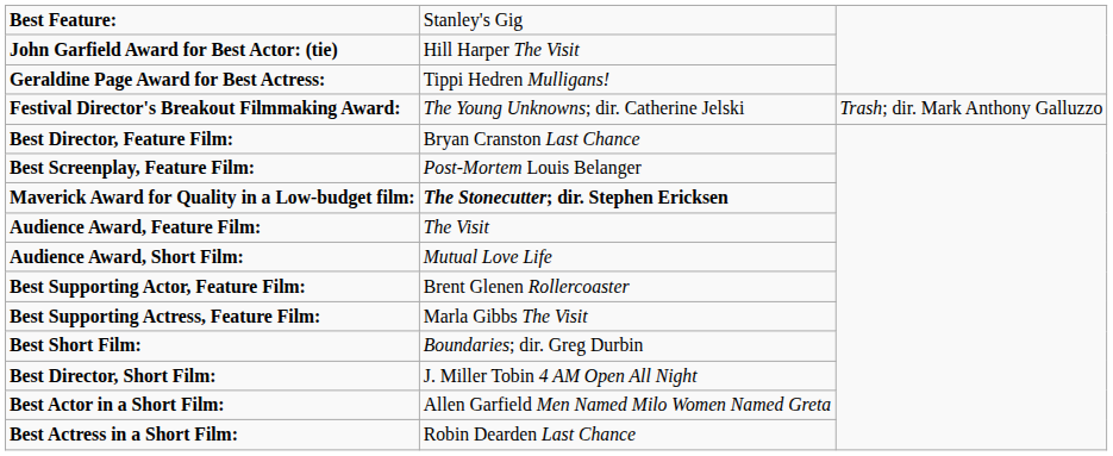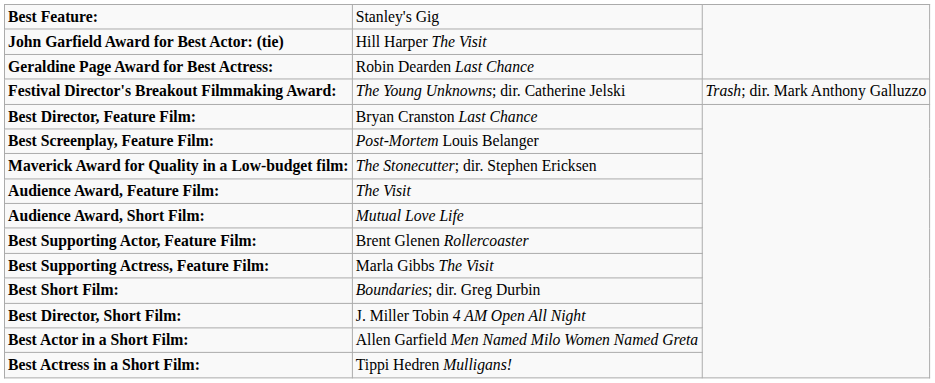 <table class="wikitable">
 <tr>
 <td><strong>Best Feature:</strong></td>
 <td>Stanley's Gig</td>
 </tr>
 <tr>
 <td><strong>John Garfield Award for Best Actor: (tie)</strong></td>
 <td>Hill Harper <em>The Visit</em></td>
 </tr>
 <tr>
 <td><strong>Geraldine Page Award for Best Actress:</strong></td>
-<td>Tippi Hedren <em>Mulligans!</em></td>
+<td>Robin Dearden <em>Last Chance</em></td>
 </tr>
 <tr>
 <td><strong>Festival Director's Breakout Filmmaking Award:</strong></td>
 <td><em>The Young Unknowns</em>; dir. Catherine Jelski</td>
 <td><em>Trash</em>; dir. Mark Anthony Galluzzo</td>
 </tr>
 <tr>
 <td><strong>Best Director, Feature Film:</strong></td>
 <td>Bryan Cranston <em>Last Chance</em></td>
 </tr>
 <tr>
 <td><strong>Best Screenplay, Feature Film:</strong></td>
 <td><em>Post-Mortem</em> Louis Belanger</td>
 </tr>
 <tr>
 <td><strong>Maverick Award for Quality in a Low-budget film:</strong></td>
-<td><strong><em>The Stonecutter</em>; dir. Stephen Ericksen</strong></td>
+<td><em>The Stonecutter</em>; dir. Stephen Ericksen</td>
 </tr>
 <tr>
 <td><strong>Audience Award, Feature Film:</strong></td>
 <td><em>The Visit</em></td>
 </tr>
 <tr>
 <td><strong>Audience Award, Short Film:</strong></td>
 <td><em>Mutual Love Life</em></td>
 </tr>
 <tr>
 <td><strong>Best Supporting Actor, Feature Film:</strong></td>
 <td>Brent Glenen <em>Rollercoaster</em></td>
 </tr>
 <tr>
 <td><strong>Best Supporting Actress, Feature Film:</strong></td>
 <td>Marla Gibbs <em>The Visit</em></td>
 </tr>
 <tr>
 <td><strong>Best Short Film:</strong></td>
 <td><em>Boundaries</em>; dir. Greg Durbin</td>
 </tr>
 <tr>
 <td><strong>Best Director, Short Film:</strong></td>
 <td>J. Miller Tobin <em>4 AM Open All Night</em></td>
 </tr>
 <tr>
 <td><strong>Best Actor in a Short Film:</strong></td>
 <td>Allen Garfield <em>Men Named Milo Women Named Greta</em></td>
 </tr>
 <tr>
 <td><strong>Best Actress in a Short Film:</strong></td>
-<td>Robin Dearden <em>Last Chance</em></td>
+<td>Tippi Hedren <em>Mulligans!</em></td>
 </tr>
 </table>
